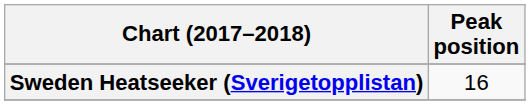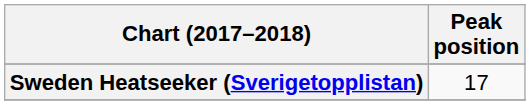 <table class="wikitable sortable plainrowheaders" style="text-align:center">
 <tr>
 <th scope="col">Chart (2017–2018)</th>
 <th scope="col">Peak<br>position</th>
 </tr>
 <tr>
 </tr>
 <tr>
 </tr>
 <tr>
 </tr>
 <tr>
 </tr>
 <tr>
 <th scope="row">Sweden Heatseeker (<a href='#'>Sverigetopplistan</a>)</th>
-<td>16</td>
+<td>17</td>
 </tr>
 <tr>
 </tr>
 <tr>
 </tr>
 <tr>
 </tr>
 <tr>
 </tr>
 <tr>
 </tr>
 <tr>
 </tr>
 <tr>
 </tr>
 </table>
